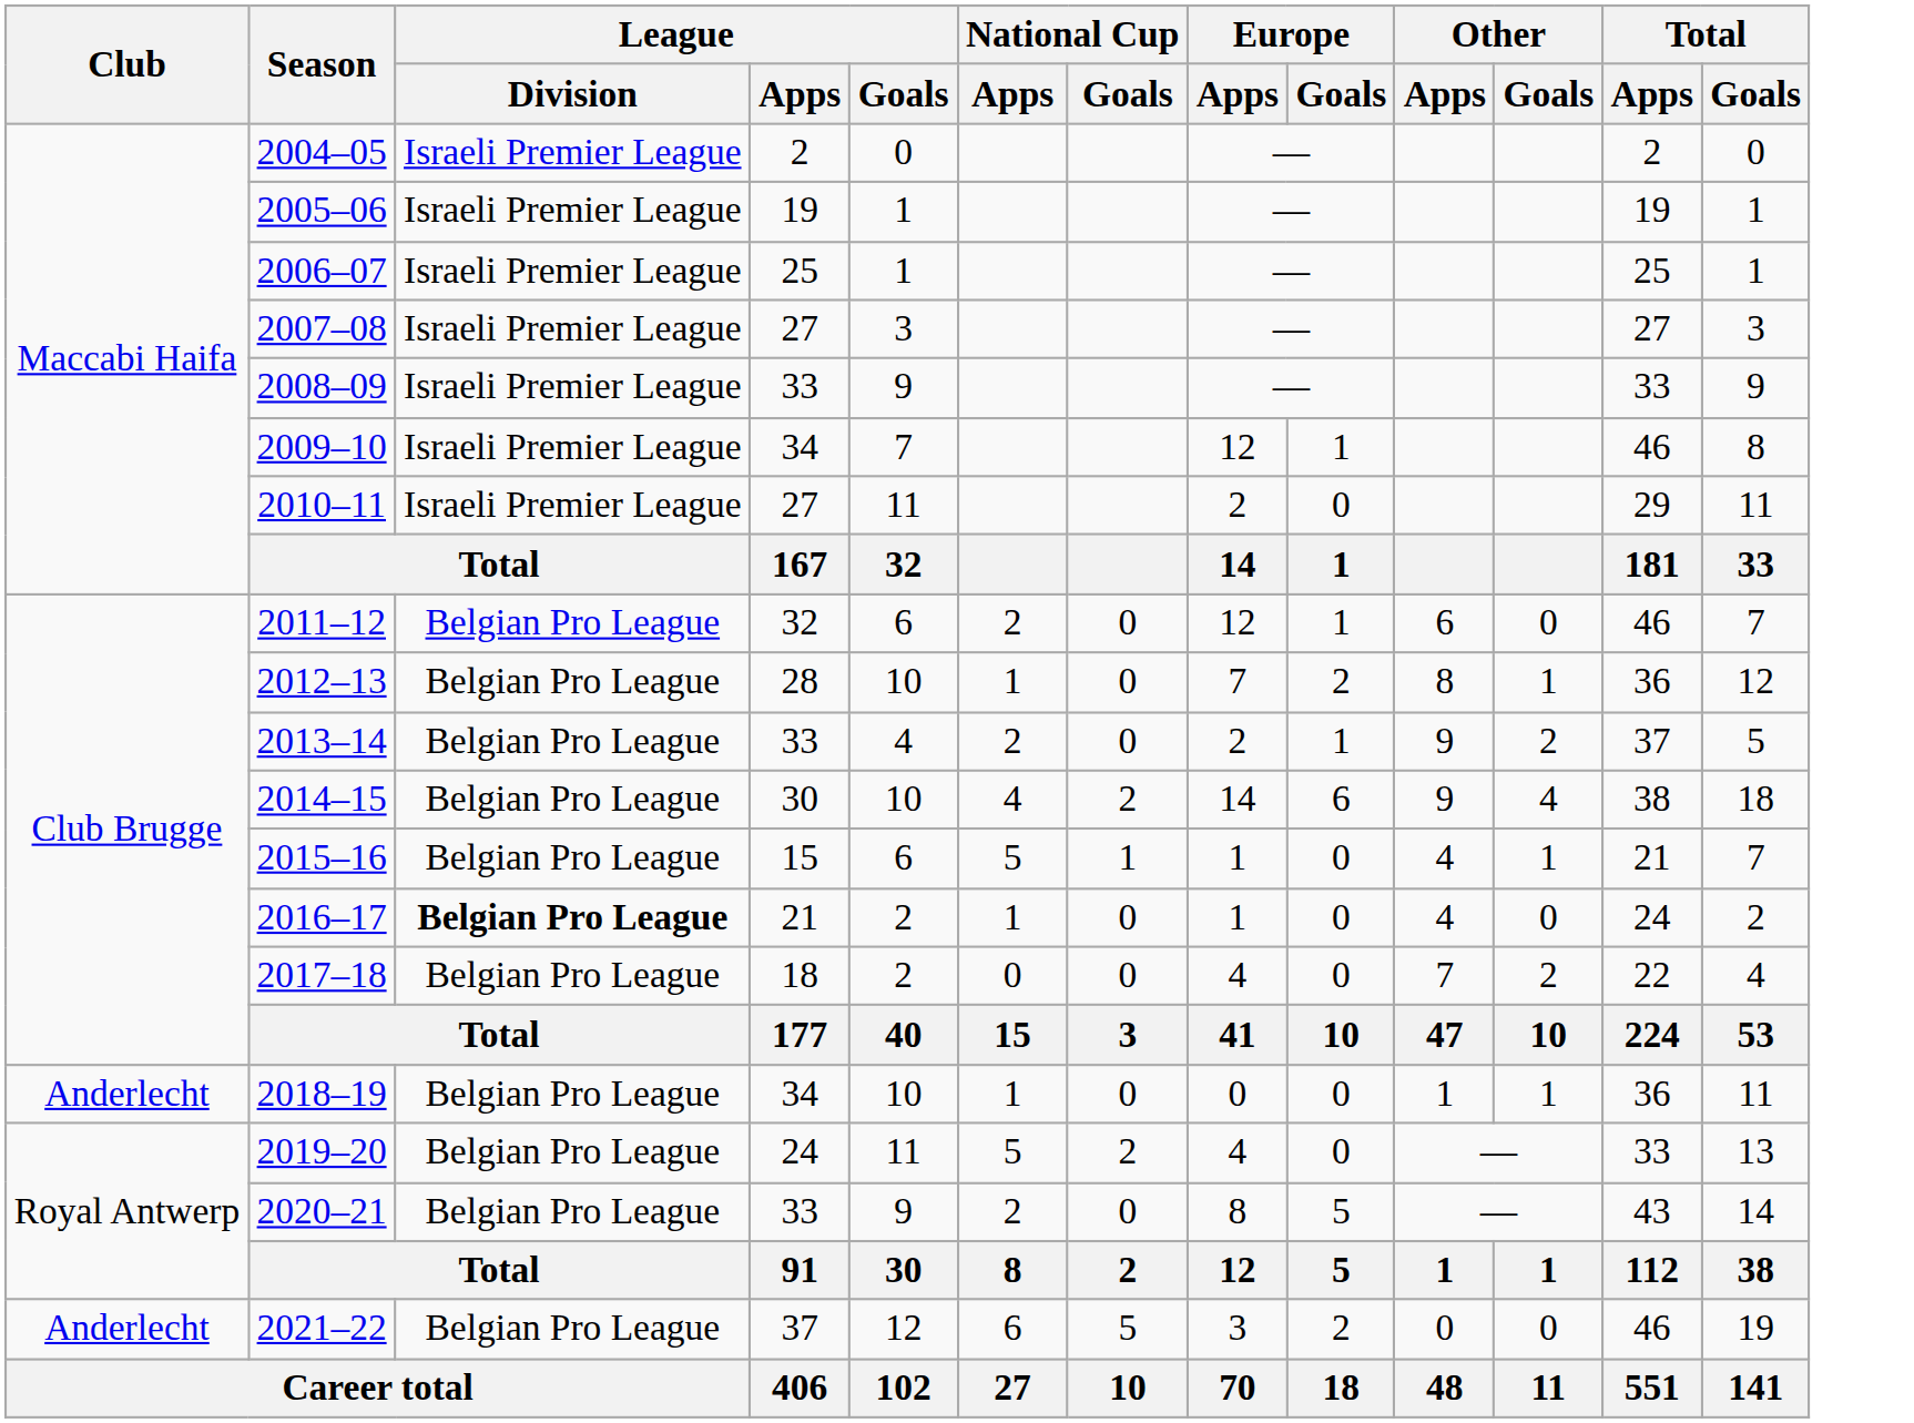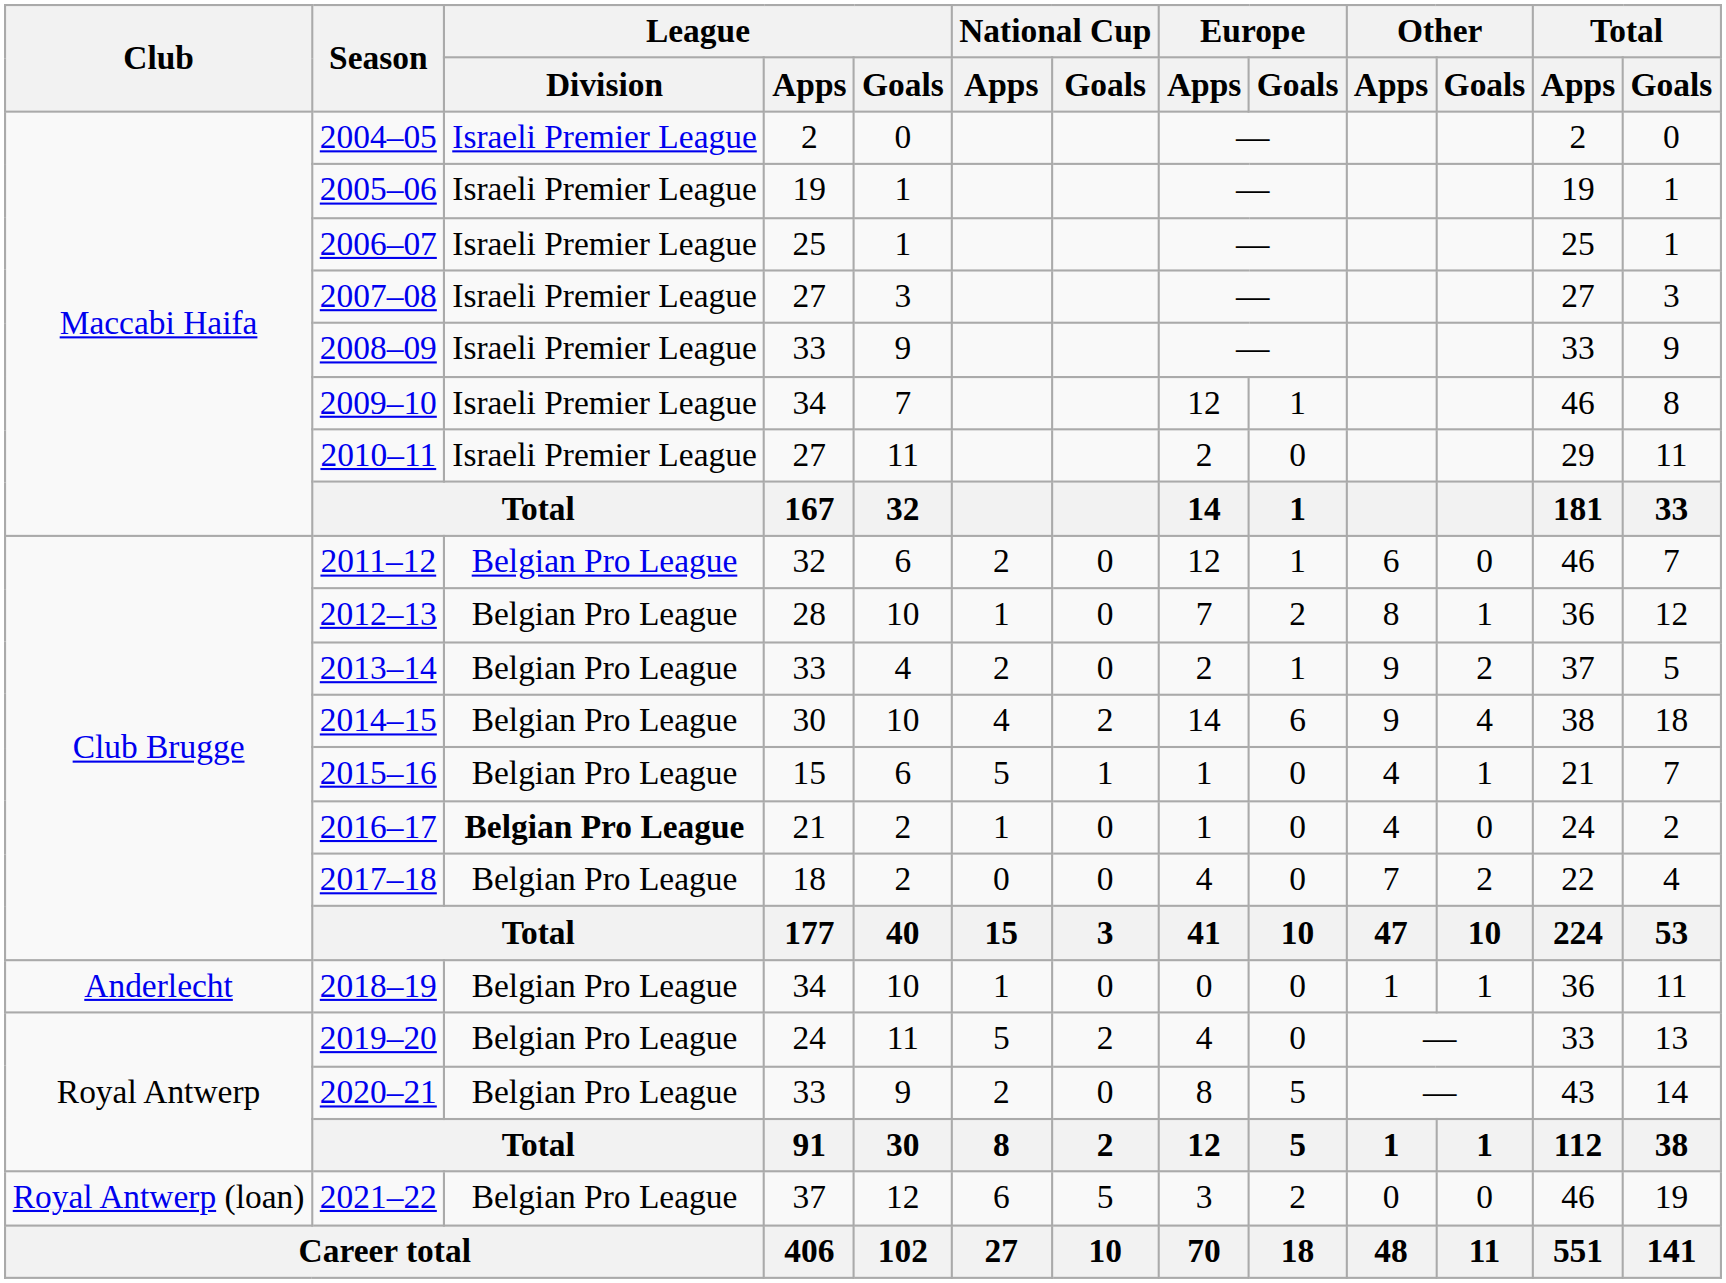 <table class="wikitable" style="text-align:center">
 <tr>
 <th rowspan="2">Club</th>
 <th rowspan="2">Season</th>
 <th colspan="3">League</th>
 <th colspan="2">National Cup</th>
 <th colspan="2">Europe</th>
 <th colspan="2">Other</th>
 <th colspan="2">Total</th>
 </tr>
 <tr>
 <th>Division</th>
 <th>Apps</th>
 <th>Goals</th>
 <th>Apps</th>
 <th>Goals</th>
 <th>Apps</th>
 <th>Goals</th>
 <th>Apps</th>
 <th>Goals</th>
 <th>Apps</th>
 <th>Goals</th>
 </tr>
 <tr>
 <td rowspan="8"><a href='#'>Maccabi Haifa</a></td>
 <td><a href='#'>2004–05</a></td>
 <td><a href='#'>Israeli Premier League</a></td>
 <td>2</td>
 <td>0</td>
 <td></td>
 <td></td>
 <td colspan="2">—</td>
 <td></td>
 <td></td>
 <td>2</td>
 <td>0</td>
 </tr>
 <tr>
 <td><a href='#'>2005–06</a></td>
 <td>Israeli Premier League</td>
 <td>19</td>
 <td>1</td>
 <td></td>
 <td></td>
 <td colspan="2">—</td>
 <td></td>
 <td></td>
 <td>19</td>
 <td>1</td>
 </tr>
 <tr>
 <td><a href='#'>2006–07</a></td>
 <td>Israeli Premier League</td>
 <td>25</td>
 <td>1</td>
 <td></td>
 <td></td>
 <td colspan="2">—</td>
 <td></td>
 <td></td>
 <td>25</td>
 <td>1</td>
 </tr>
 <tr>
 <td><a href='#'>2007–08</a></td>
 <td>Israeli Premier League</td>
 <td>27</td>
 <td>3</td>
 <td></td>
 <td></td>
 <td colspan="2">—</td>
 <td></td>
 <td></td>
 <td>27</td>
 <td>3</td>
 </tr>
 <tr>
 <td><a href='#'>2008–09</a></td>
 <td>Israeli Premier League</td>
 <td>33</td>
 <td>9</td>
 <td></td>
 <td></td>
 <td colspan="2">—</td>
 <td></td>
 <td></td>
 <td>33</td>
 <td>9</td>
 </tr>
 <tr>
 <td><a href='#'>2009–10</a></td>
 <td>Israeli Premier League</td>
 <td>34</td>
 <td>7</td>
 <td></td>
 <td></td>
 <td>12</td>
 <td>1</td>
 <td></td>
 <td></td>
 <td>46</td>
 <td>8</td>
 </tr>
 <tr>
 <td><a href='#'>2010–11</a></td>
 <td>Israeli Premier League</td>
 <td>27</td>
 <td>11</td>
 <td></td>
 <td></td>
 <td>2</td>
 <td>0</td>
 <td></td>
 <td></td>
 <td>29</td>
 <td>11</td>
 </tr>
 <tr>
 <th colspan="2">Total</th>
 <th>167</th>
 <th>32</th>
 <th></th>
 <th></th>
 <th>14</th>
 <th>1</th>
 <th></th>
 <th></th>
 <th>181</th>
 <th>33</th>
 </tr>
 <tr>
 <td rowspan="8"><a href='#'>Club Brugge</a></td>
 <td><a href='#'>2011–12</a></td>
 <td><a href='#'>Belgian Pro League</a></td>
 <td>32</td>
 <td>6</td>
 <td>2</td>
 <td>0</td>
 <td>12</td>
 <td>1</td>
 <td>6</td>
 <td>0</td>
 <td>46</td>
 <td>7</td>
 </tr>
 <tr>
 <td><a href='#'>2012–13</a></td>
 <td>Belgian Pro League</td>
 <td>28</td>
 <td>10</td>
 <td>1</td>
 <td>0</td>
 <td>7</td>
 <td>2</td>
 <td>8</td>
 <td>1</td>
 <td>36</td>
 <td>12</td>
 </tr>
 <tr>
 <td><a href='#'>2013–14</a></td>
 <td>Belgian Pro League</td>
 <td>33</td>
 <td>4</td>
 <td>2</td>
 <td>0</td>
 <td>2</td>
 <td>1</td>
 <td>9</td>
 <td>2</td>
 <td>37</td>
 <td>5</td>
 </tr>
 <tr>
 <td><a href='#'>2014–15</a></td>
 <td>Belgian Pro League</td>
 <td>30</td>
 <td>10</td>
 <td>4</td>
 <td>2</td>
 <td>14</td>
 <td>6</td>
 <td>9</td>
 <td>4</td>
 <td>38</td>
 <td>18</td>
 </tr>
 <tr>
 <td><a href='#'>2015–16</a></td>
 <td>Belgian Pro League</td>
 <td>15</td>
 <td>6</td>
 <td>5</td>
 <td>1</td>
 <td>1</td>
 <td>0</td>
 <td>4</td>
 <td>1</td>
 <td>21</td>
 <td>7</td>
 </tr>
 <tr>
 <td><a href='#'>2016–17</a></td>
 <td><strong>Belgian Pro League</strong></td>
 <td>21</td>
 <td>2</td>
 <td>1</td>
 <td>0</td>
 <td>1</td>
 <td>0</td>
 <td>4</td>
 <td>0</td>
 <td>24</td>
 <td>2</td>
 </tr>
 <tr>
 <td><a href='#'>2017–18</a></td>
 <td>Belgian Pro League</td>
 <td>18</td>
 <td>2</td>
 <td>0</td>
 <td>0</td>
 <td>4</td>
 <td>0</td>
 <td>7</td>
 <td>2</td>
 <td>22</td>
 <td>4</td>
 </tr>
 <tr>
 <th colspan="2">Total</th>
 <th>177</th>
 <th>40</th>
 <th>15</th>
 <th>3</th>
 <th>41</th>
 <th>10</th>
 <th>47</th>
 <th>10</th>
 <th>224</th>
 <th>53</th>
 </tr>
 <tr>
 <td><a href='#'>Anderlecht</a></td>
 <td><a href='#'>2018–19</a></td>
 <td>Belgian Pro League</td>
 <td>34</td>
 <td>10</td>
 <td>1</td>
 <td>0</td>
 <td>0</td>
 <td>0</td>
 <td>1</td>
 <td>1</td>
 <td>36</td>
 <td>11</td>
 </tr>
 <tr>
 <td rowspan="3">Royal Antwerp</td>
 <td><a href='#'>2019–20</a></td>
 <td>Belgian Pro League</td>
 <td>24</td>
 <td>11</td>
 <td>5</td>
 <td>2</td>
 <td>4</td>
 <td>0</td>
 <td colspan="2">—</td>
 <td>33</td>
 <td>13</td>
 </tr>
 <tr>
 <td><a href='#'>2020–21</a></td>
 <td>Belgian Pro League</td>
 <td>33</td>
 <td>9</td>
 <td>2</td>
 <td>0</td>
 <td>8</td>
 <td>5</td>
 <td colspan="2">—</td>
 <td>43</td>
 <td>14</td>
 </tr>
 <tr>
 <th colspan="2">Total</th>
 <th>91</th>
 <th>30</th>
 <th>8</th>
 <th>2</th>
 <th>12</th>
 <th>5</th>
 <th>1</th>
 <th>1</th>
 <th>112</th>
 <th>38</th>
 </tr>
 <tr>
-<td><a href='#'>Anderlecht</a></td>
+<td><a href='#'>Royal Antwerp</a> (loan)</td>
 <td><a href='#'>2021–22</a></td>
 <td>Belgian Pro League</td>
 <td>37</td>
 <td>12</td>
 <td>6</td>
 <td>5</td>
 <td>3</td>
 <td>2</td>
 <td>0</td>
 <td>0</td>
 <td>46</td>
 <td>19</td>
 </tr>
 <tr>
 <th colspan="3">Career total</th>
 <th>406</th>
 <th>102</th>
 <th>27</th>
 <th>10</th>
 <th>70</th>
 <th>18</th>
 <th>48</th>
 <th>11</th>
 <th>551</th>
 <th>141</th>
 </tr>
 </table>
